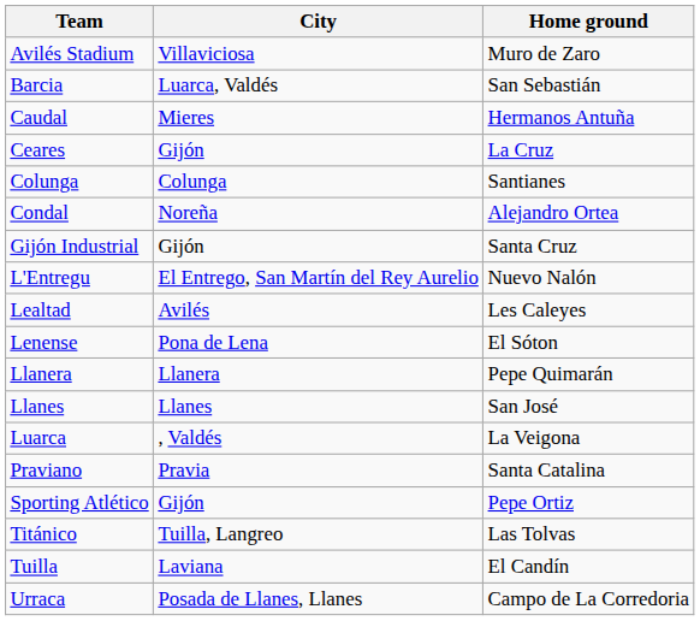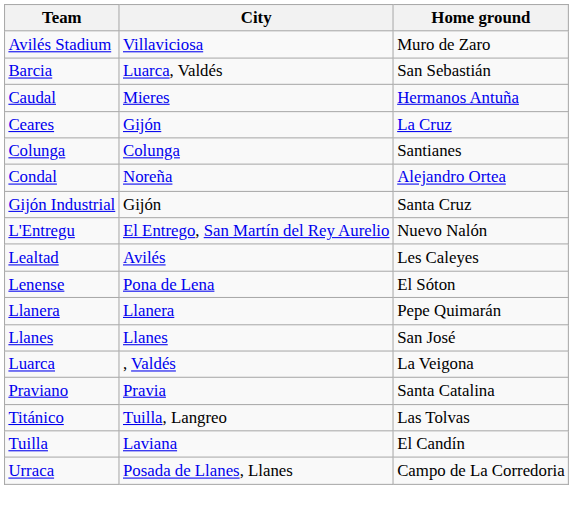 <table class="wikitable sortable">
 <tr>
 <th>Team</th>
 <th>City</th>
 <th>Home ground</th>
 </tr>
 <tr>
 <td><a href='#'>Avilés Stadium</a></td>
 <td><a href='#'>Villaviciosa</a></td>
 <td>Muro de Zaro</td>
 </tr>
 <tr>
 <td><a href='#'>Barcia</a></td>
 <td><a href='#'>Luarca</a>, Valdés</td>
 <td>San Sebastián</td>
 </tr>
 <tr>
 <td><a href='#'>Caudal</a></td>
 <td><a href='#'>Mieres</a></td>
 <td><a href='#'>Hermanos Antuña</a></td>
 </tr>
 <tr>
 <td><a href='#'>Ceares</a></td>
 <td><a href='#'>Gijón</a></td>
 <td><a href='#'>La Cruz</a></td>
 </tr>
 <tr>
 <td><a href='#'>Colunga</a></td>
 <td><a href='#'>Colunga</a></td>
 <td>Santianes</td>
 </tr>
 <tr>
 <td><a href='#'>Condal</a></td>
 <td><a href='#'>Noreña</a></td>
 <td><a href='#'>Alejandro Ortea</a></td>
 </tr>
 <tr>
 <td><a href='#'>Gijón Industrial</a></td>
 <td>Gijón</td>
 <td>Santa Cruz</td>
 </tr>
 <tr>
 <td><a href='#'>L'Entregu</a></td>
 <td><a href='#'>El Entrego</a>, <a href='#'>San Martín del Rey Aurelio</a></td>
 <td>Nuevo Nalón</td>
 </tr>
 <tr>
 <td><a href='#'>Lealtad</a></td>
 <td><a href='#'>Avilés</a></td>
 <td>Les Caleyes</td>
 </tr>
 <tr>
 <td><a href='#'>Lenense</a></td>
 <td><a href='#'>Pona de Lena</a></td>
 <td>El Sóton</td>
 </tr>
 <tr>
 <td><a href='#'>Llanera</a></td>
 <td><a href='#'>Llanera</a></td>
 <td>Pepe Quimarán</td>
 </tr>
 <tr>
 <td><a href='#'>Llanes</a></td>
 <td><a href='#'>Llanes</a></td>
 <td>San José</td>
 </tr>
 <tr>
 <td><a href='#'>Luarca</a></td>
 <td>, <a href='#'>Valdés</a></td>
 <td>La Veigona</td>
 </tr>
 <tr>
 <td><a href='#'>Praviano</a></td>
 <td><a href='#'>Pravia</a></td>
 <td>Santa Catalina</td>
 </tr>
 <tr>
-<td><a href='#'>Sporting Atlético</a></td>
-<td><a href='#'>Gijón</a></td>
-<td><a href='#'>Pepe Ortiz</a></td>
-</tr>
-<tr>
 <td><a href='#'>Titánico</a></td>
 <td><a href='#'>Tuilla</a>, Langreo</td>
 <td>Las Tolvas</td>
 </tr>
 <tr>
 <td><a href='#'>Tuilla</a></td>
 <td><a href='#'>Laviana</a></td>
 <td>El Candín</td>
 </tr>
 <tr>
 <td><a href='#'>Urraca</a></td>
 <td><a href='#'>Posada de Llanes</a>, Llanes</td>
 <td>Campo de La Corredoria</td>
 </tr>
 </table>
